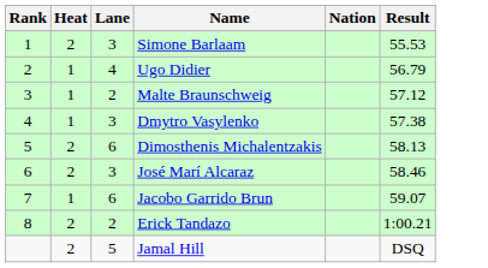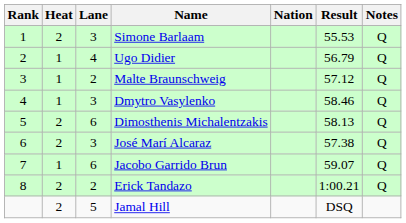 <table class="wikitable sortable" style="text-align:center">
 <tr>
 <th>Rank</th>
 <th>Heat</th>
 <th>Lane</th>
 <th>Name</th>
 <th>Nation</th>
 <th>Result</th>
+<th>Notes</th>
 </tr>
 <tr bgcolor=ccffcc>
 <td>1</td>
 <td>2</td>
 <td>3</td>
 <td align="left"><a href='#'>Simone Barlaam</a></td>
 <td align="left"></td>
 <td>55.53</td>
+<td>Q</td>
 </tr>
 <tr bgcolor=ccffcc>
 <td>2</td>
 <td>1</td>
 <td>4</td>
 <td align="left"><a href='#'>Ugo Didier</a></td>
 <td align="left"></td>
 <td>56.79</td>
+<td>Q</td>
 </tr>
 <tr bgcolor=ccffcc>
 <td>3</td>
 <td>1</td>
 <td>2</td>
 <td align="left"><a href='#'>Malte Braunschweig</a></td>
 <td align="left"></td>
 <td>57.12</td>
+<td>Q</td>
 </tr>
 <tr bgcolor=ccffcc>
 <td>4</td>
 <td>1</td>
 <td>3</td>
 <td align="left"><a href='#'>Dmytro Vasylenko</a></td>
 <td align="left"></td>
-<td>57.38</td>
+<td>58.46</td>
+<td>Q</td>
 </tr>
 <tr bgcolor=ccffcc>
 <td>5</td>
 <td>2</td>
 <td>6</td>
 <td align="left"><a href='#'>Dimosthenis Michalentzakis</a></td>
 <td align="left"></td>
 <td>58.13</td>
+<td>Q</td>
 </tr>
 <tr bgcolor=ccffcc>
 <td>6</td>
 <td>2</td>
 <td>3</td>
 <td align="left"><a href='#'>José Marí Alcaraz</a></td>
 <td align="left"></td>
-<td>58.46</td>
+<td>57.38</td>
+<td>Q</td>
 </tr>
 <tr bgcolor=ccffcc>
 <td>7</td>
 <td>1</td>
 <td>6</td>
 <td align="left"><a href='#'>Jacobo Garrido Brun</a></td>
 <td align="left"></td>
 <td>59.07</td>
+<td>Q</td>
 </tr>
 <tr bgcolor=ccffcc>
 <td>8</td>
 <td>2</td>
 <td>2</td>
 <td align="left"><a href='#'>Erick Tandazo</a></td>
 <td align="left"></td>
 <td>1:00.21</td>
+<td>Q</td>
 </tr>
 <tr>
 <td></td>
 <td>2</td>
 <td>5</td>
 <td align="left"><a href='#'>Jamal Hill</a></td>
 <td align="left"></td>
 <td>DSQ</td>
+<td></td>
 </tr>
 </table>
